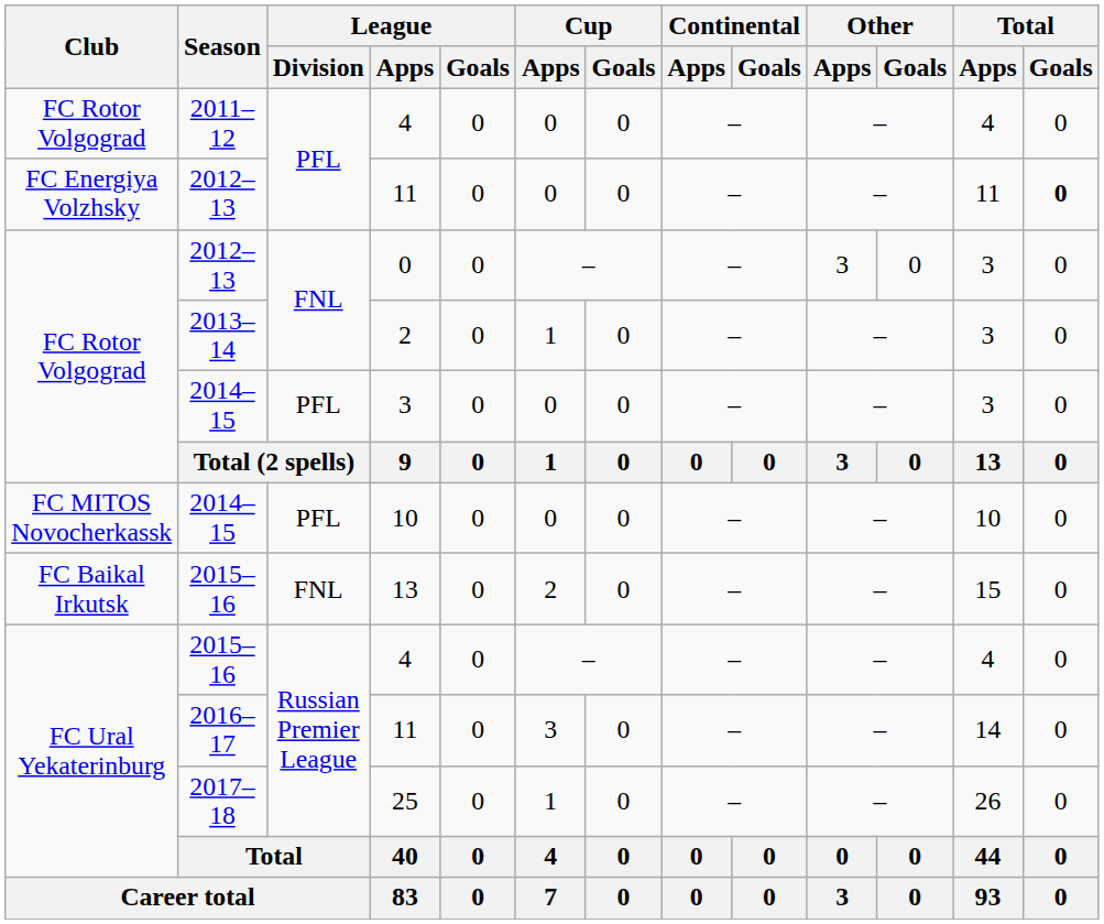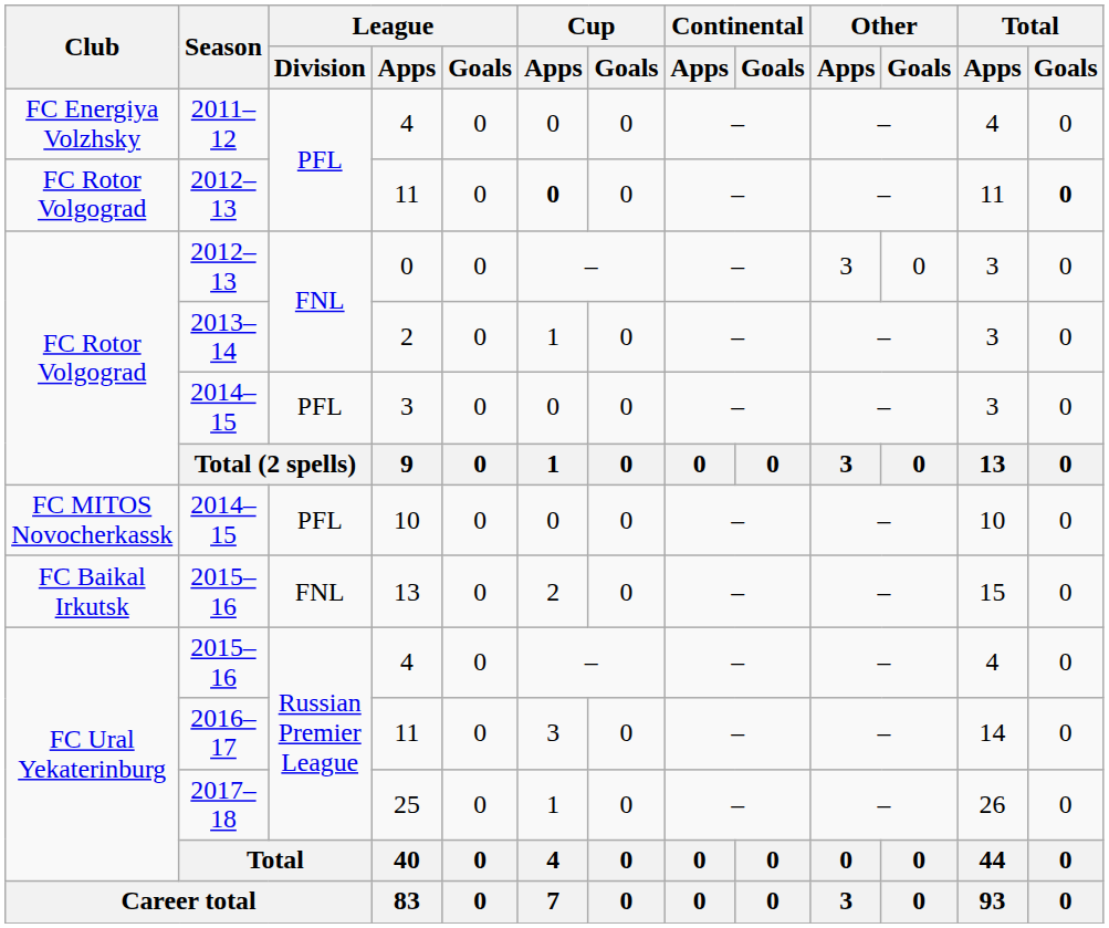 <table class="wikitable" style="text-align: center;">
 <tr>
 <th rowspan=2>Club</th>
 <th rowspan=2>Season</th>
 <th colspan=3>League</th>
 <th colspan=2>Cup</th>
 <th colspan=2>Continental</th>
 <th colspan=2>Other</th>
 <th colspan=2>Total</th>
 </tr>
 <tr>
 <th>Division</th>
 <th>Apps</th>
 <th>Goals</th>
 <th>Apps</th>
 <th>Goals</th>
 <th>Apps</th>
 <th>Goals</th>
 <th>Apps</th>
 <th>Goals</th>
 <th>Apps</th>
 <th>Goals</th>
 </tr>
 <tr>
-<td><a href='#'>FC Rotor Volgograd</a></td>
+<td><a href='#'>FC Energiya Volzhsky</a></td>
 <td><a href='#'>2011–12</a></td>
 <td rowspan=2><a href='#'>PFL</a></td>
 <td>4</td>
 <td>0</td>
 <td>0</td>
 <td>0</td>
 <td colspan=2>–</td>
 <td colspan=2>–</td>
 <td>4</td>
 <td>0</td>
 </tr>
 <tr>
-<td><a href='#'>FC Energiya Volzhsky</a></td>
+<td><a href='#'>FC Rotor Volgograd</a></td>
 <td><a href='#'>2012–13</a></td>
 <td>11</td>
 <td>0</td>
-<td>0</td>
+<td><strong>0</strong></td>
 <td>0</td>
 <td colspan=2>–</td>
 <td colspan=2>–</td>
 <td>11</td>
 <td><strong>0</strong></td>
 </tr>
 <tr>
 <td rowspan=4><a href='#'>FC Rotor Volgograd</a></td>
 <td><a href='#'>2012–13</a></td>
 <td rowspan=2><a href='#'>FNL</a></td>
 <td>0</td>
 <td>0</td>
 <td colspan=2>–</td>
 <td colspan=2>–</td>
 <td>3</td>
 <td>0</td>
 <td>3</td>
 <td>0</td>
 </tr>
 <tr>
 <td><a href='#'>2013–14</a></td>
 <td>2</td>
 <td>0</td>
 <td>1</td>
 <td>0</td>
 <td colspan=2>–</td>
 <td colspan=2>–</td>
 <td>3</td>
 <td>0</td>
 </tr>
 <tr>
 <td><a href='#'>2014–15</a></td>
 <td>PFL</td>
 <td>3</td>
 <td>0</td>
 <td>0</td>
 <td>0</td>
 <td colspan=2>–</td>
 <td colspan=2>–</td>
 <td>3</td>
 <td>0</td>
 </tr>
 <tr>
 <th colspan=2>Total (2 spells)</th>
 <th>9</th>
 <th>0</th>
 <th>1</th>
 <th>0</th>
 <th>0</th>
 <th>0</th>
 <th>3</th>
 <th>0</th>
 <th>13</th>
 <th>0</th>
 </tr>
 <tr>
 <td><a href='#'>FC MITOS Novocherkassk</a></td>
 <td><a href='#'>2014–15</a></td>
 <td>PFL</td>
 <td>10</td>
 <td>0</td>
 <td>0</td>
 <td>0</td>
 <td colspan=2>–</td>
 <td colspan=2>–</td>
 <td>10</td>
 <td>0</td>
 </tr>
 <tr>
 <td><a href='#'>FC Baikal Irkutsk</a></td>
 <td><a href='#'>2015–16</a></td>
 <td>FNL</td>
 <td>13</td>
 <td>0</td>
 <td>2</td>
 <td>0</td>
 <td colspan=2>–</td>
 <td colspan=2>–</td>
 <td>15</td>
 <td>0</td>
 </tr>
 <tr>
 <td rowspan=4><a href='#'>FC Ural Yekaterinburg</a></td>
 <td><a href='#'>2015–16</a></td>
 <td rowspan=3><a href='#'>Russian Premier League</a></td>
 <td>4</td>
 <td>0</td>
 <td colspan=2>–</td>
 <td colspan=2>–</td>
 <td colspan=2>–</td>
 <td>4</td>
 <td>0</td>
 </tr>
 <tr>
 <td><a href='#'>2016–17</a></td>
 <td>11</td>
 <td>0</td>
 <td>3</td>
 <td>0</td>
 <td colspan=2>–</td>
 <td colspan=2>–</td>
 <td>14</td>
 <td>0</td>
 </tr>
 <tr>
 <td><a href='#'>2017–18</a></td>
 <td>25</td>
 <td>0</td>
 <td>1</td>
 <td>0</td>
 <td colspan=2>–</td>
 <td colspan=2>–</td>
 <td>26</td>
 <td>0</td>
 </tr>
 <tr>
 <th colspan=2>Total</th>
 <th>40</th>
 <th>0</th>
 <th>4</th>
 <th>0</th>
 <th>0</th>
 <th>0</th>
 <th>0</th>
 <th>0</th>
 <th>44</th>
 <th>0</th>
 </tr>
 <tr>
 <th colspan=3>Career total</th>
 <th>83</th>
 <th>0</th>
 <th>7</th>
 <th>0</th>
 <th>0</th>
 <th>0</th>
 <th>3</th>
 <th>0</th>
 <th>93</th>
 <th>0</th>
 </tr>
 <tr>
 </tr>
 </table>
